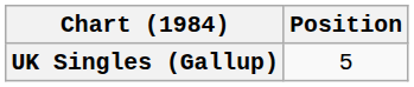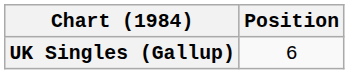 <table class="wikitable plainrowheaders" style="text-align:center">
 <tr>
 <th>Chart (1984)</th>
 <th>Position</th>
 </tr>
 <tr>
 <th scope="row">UK Singles (Gallup)</th>
-<td>5</td>
+<td>6</td>
 </tr>
 </table>
